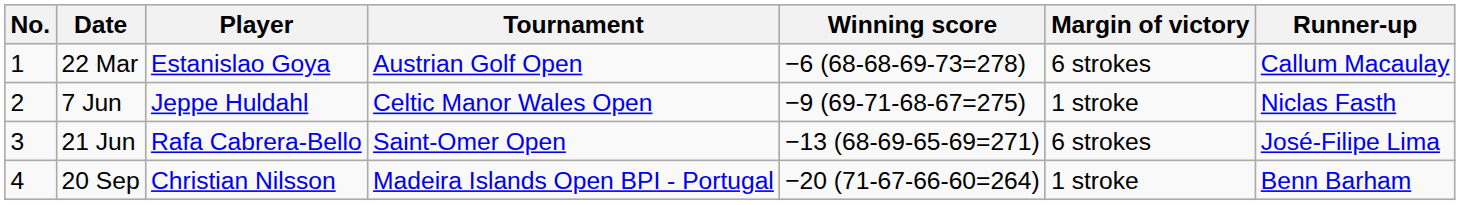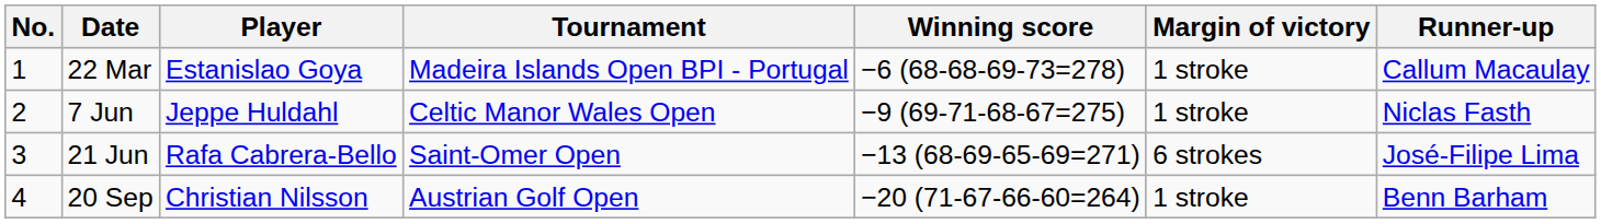 <table class="wikitable" style="font-size:95%;">
 <tr>
 <th>No.</th>
 <th>Date</th>
 <th>Player</th>
 <th>Tournament</th>
 <th>Winning score</th>
 <th>Margin of victory</th>
 <th>Runner-up</th>
 </tr>
 <tr>
 <td>1</td>
 <td>22 Mar</td>
 <td> <a href='#'>Estanislao Goya</a></td>
-<td><a href='#'>Austrian Golf Open</a></td>
+<td><a href='#'>Madeira Islands Open BPI - Portugal</a></td>
 <td>−6 (68-68-69-73=278)</td>
-<td>6 strokes</td>
+<td>1 stroke</td>
 <td> <a href='#'>Callum Macaulay</a></td>
 </tr>
 <tr>
 <td>2</td>
 <td>7 Jun</td>
 <td> <a href='#'>Jeppe Huldahl</a></td>
 <td><a href='#'>Celtic Manor Wales Open</a></td>
 <td>−9 (69-71-68-67=275)</td>
 <td>1 stroke</td>
 <td> <a href='#'>Niclas Fasth</a></td>
 </tr>
 <tr>
 <td>3</td>
 <td>21 Jun</td>
 <td> <a href='#'>Rafa Cabrera-Bello</a></td>
 <td><a href='#'>Saint-Omer Open</a></td>
 <td>−13 (68-69-65-69=271)</td>
 <td>6 strokes</td>
 <td> <a href='#'>José-Filipe Lima</a></td>
 </tr>
 <tr>
 <td>4</td>
 <td>20 Sep</td>
 <td> <a href='#'>Christian Nilsson</a></td>
-<td><a href='#'>Madeira Islands Open BPI - Portugal</a></td>
+<td><a href='#'>Austrian Golf Open</a></td>
 <td>−20 (71-67-66-60=264)</td>
 <td>1 stroke</td>
 <td> <a href='#'>Benn Barham</a></td>
 </tr>
 </table>
